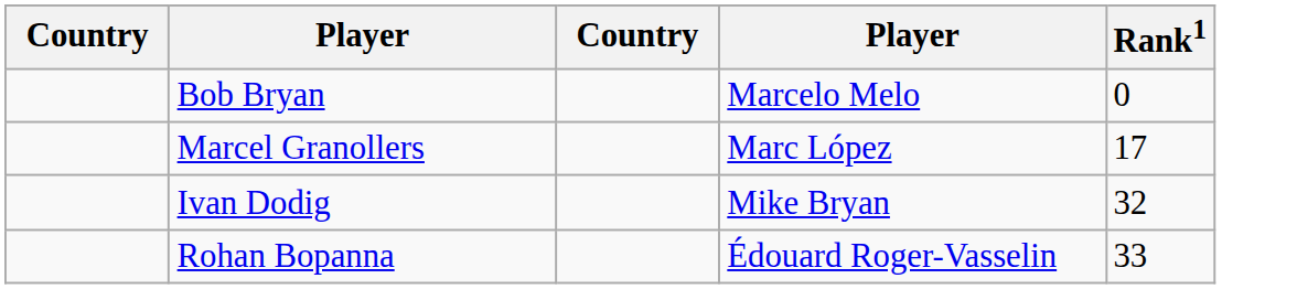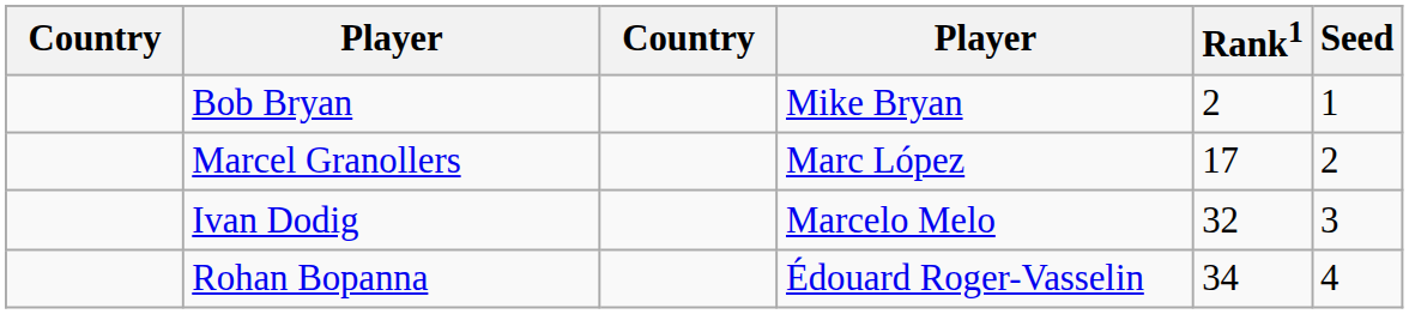 <table class="sortable wikitable">
 <tr>
 <th width="70">Country</th>
 <th width="175">Player</th>
 <th width="70">Country</th>
 <th width="175">Player</th>
 <th>Rank<sup>1</sup></th>
+<th>Seed</th>
 </tr>
 <tr>
 <td></td>
 <td><a href='#'>Bob Bryan</a></td>
 <td></td>
-<td><a href='#'>Marcelo Melo</a></td>
-<td>0</td>
+<td><a href='#'>Mike Bryan</a></td>
+<td>2</td>
+<td>1</td>
 </tr>
 <tr>
 <td></td>
 <td><a href='#'>Marcel Granollers</a></td>
 <td></td>
 <td><a href='#'>Marc López</a></td>
 <td>17</td>
+<td>2</td>
 </tr>
 <tr>
 <td></td>
 <td><a href='#'>Ivan Dodig</a></td>
 <td></td>
-<td><a href='#'>Mike Bryan</a></td>
+<td><a href='#'>Marcelo Melo</a></td>
 <td>32</td>
+<td>3</td>
 </tr>
 <tr>
 <td></td>
 <td><a href='#'>Rohan Bopanna</a></td>
 <td></td>
 <td><a href='#'>Édouard Roger-Vasselin</a></td>
-<td>33</td>
+<td>34</td>
+<td>4</td>
 </tr>
 </table>
